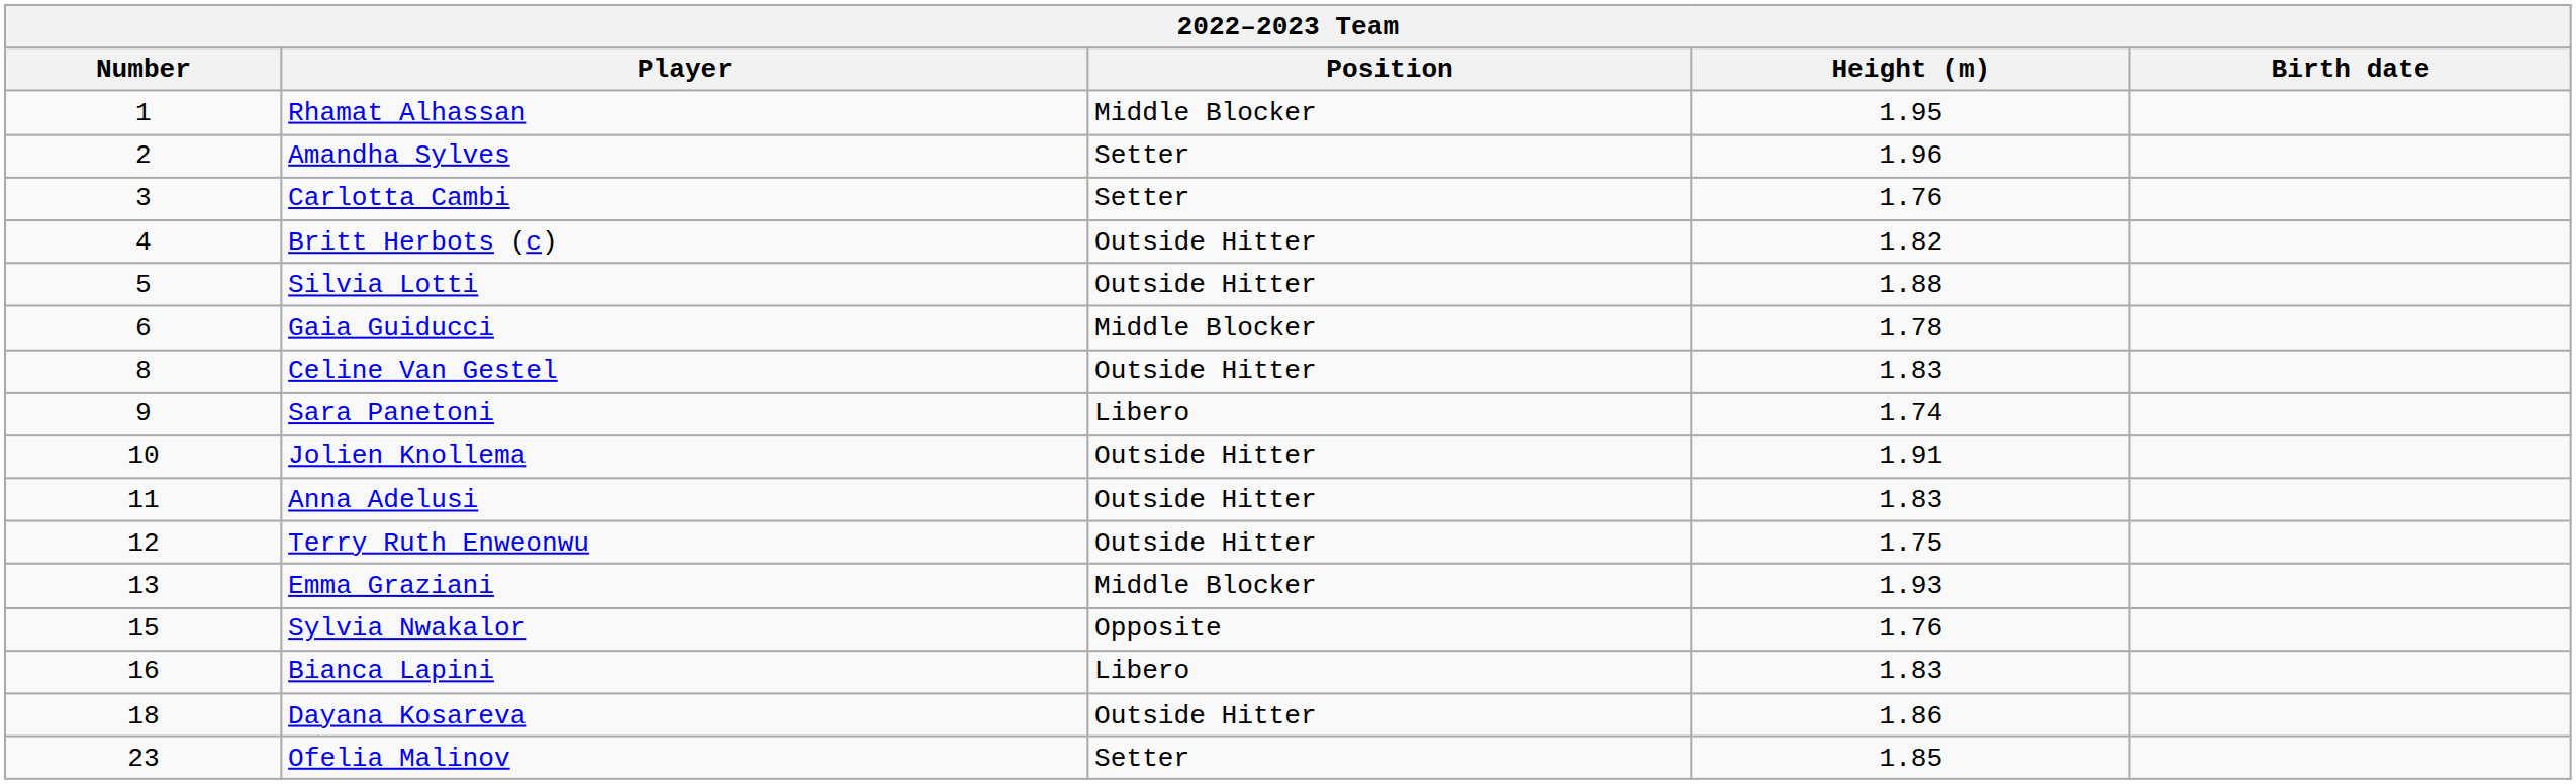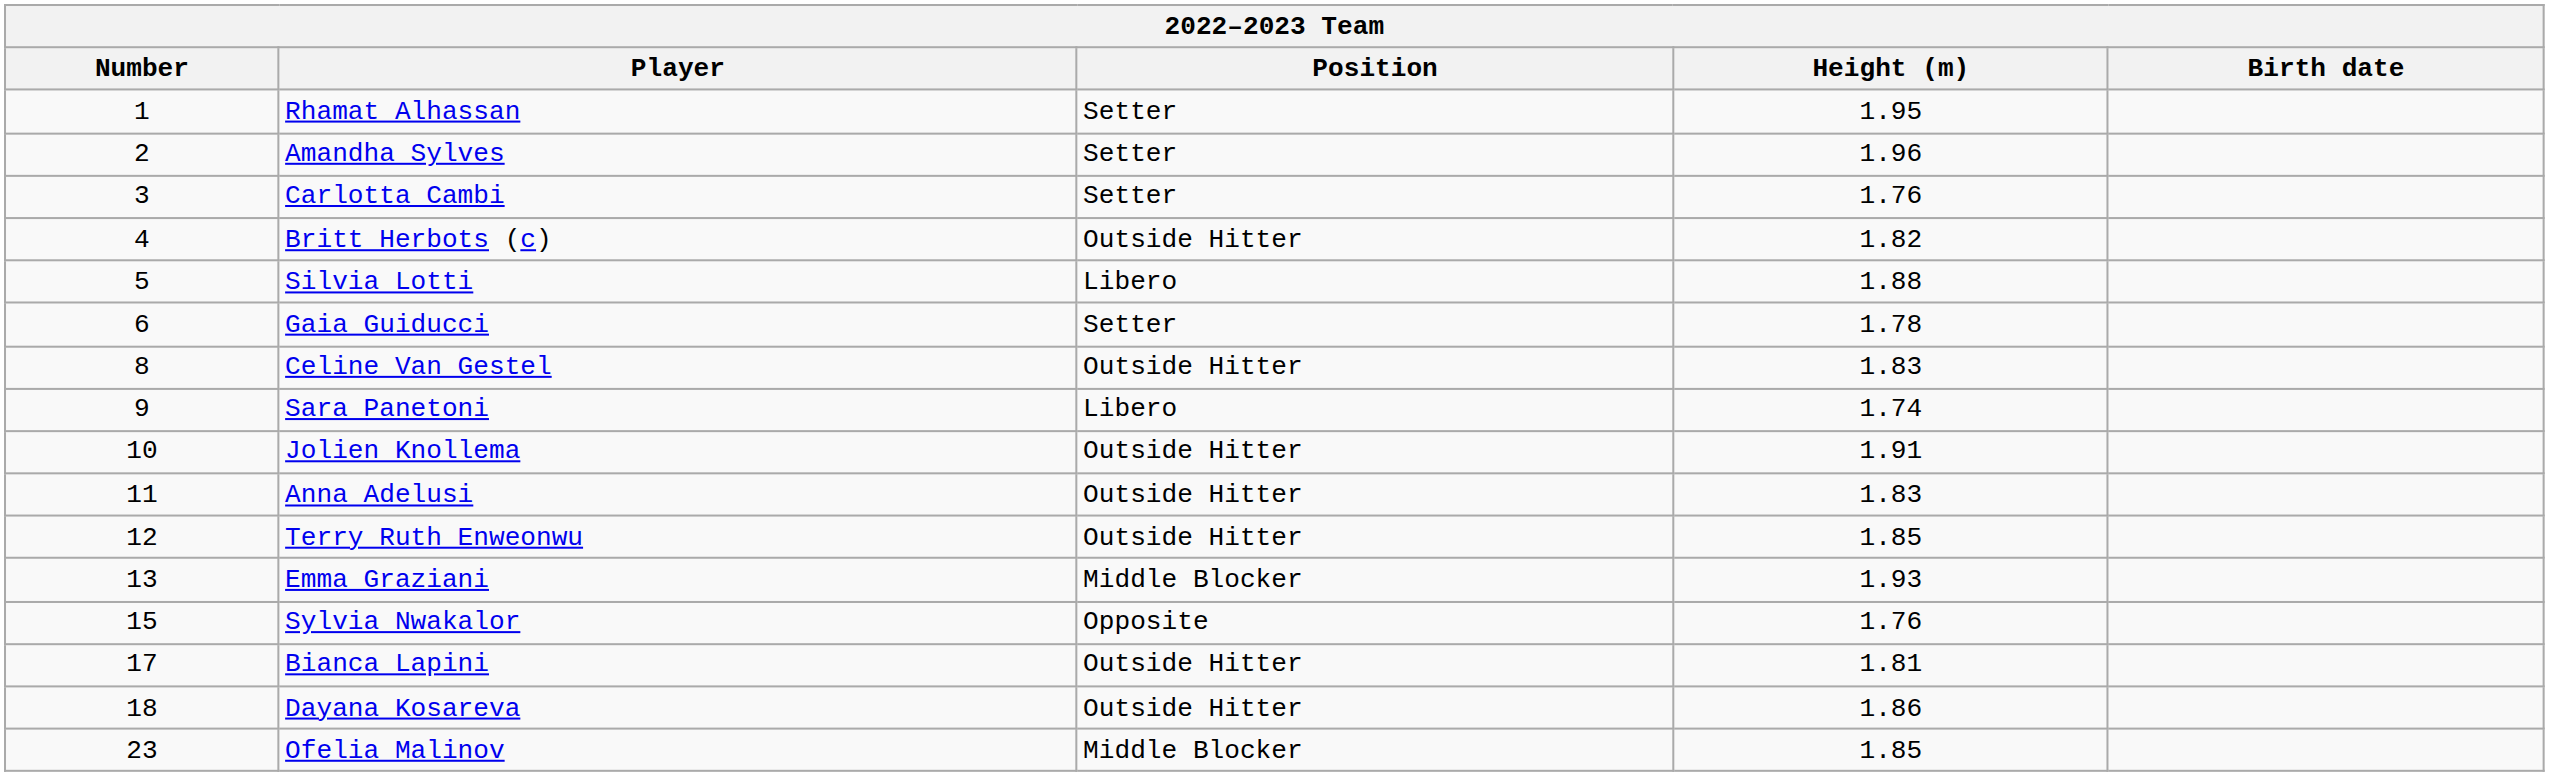 <table class="wikitable collapsible collapsed" style="width:100%;">
 <tr>
 <th colspan=6><strong>2022–2023 Team</strong></th>
 </tr>
 <tr>
 <th>Number</th>
 <th>Player</th>
 <th>Position</th>
 <th>Height (m)</th>
 <th>Birth date</th>
 </tr>
 <tr>
 <td align=center>1</td>
 <td> <a href='#'>Rhamat Alhassan</a></td>
-<td>Middle Blocker</td>
+<td>Setter</td>
 <td align=center>1.95</td>
 <td></td>
 </tr>
 <tr>
 <td align=center>2</td>
 <td> <a href='#'>Amandha Sylves</a></td>
 <td>Setter</td>
 <td align=center>1.96</td>
 <td></td>
 </tr>
 <tr>
 <td align=center>3</td>
 <td> <a href='#'>Carlotta Cambi</a></td>
 <td>Setter</td>
 <td align=center>1.76</td>
 <td></td>
 </tr>
 <tr>
 <td align=center>4</td>
 <td> <a href='#'>Britt Herbots</a> (<a href='#'>c</a>)</td>
 <td>Outside Hitter</td>
 <td align=center>1.82</td>
 <td></td>
 </tr>
 <tr>
 <td align=center>5</td>
 <td> <a href='#'>Silvia Lotti</a></td>
-<td>Outside Hitter</td>
+<td>Libero</td>
 <td align=center>1.88</td>
 <td></td>
 </tr>
 <tr>
 <td align=center>6</td>
 <td> <a href='#'>Gaia Guiducci</a></td>
-<td>Middle Blocker</td>
+<td>Setter</td>
 <td align=center>1.78</td>
 <td></td>
 </tr>
 <tr>
 <td align=center>8</td>
 <td> <a href='#'>Celine Van Gestel</a></td>
 <td>Outside Hitter</td>
 <td align=center>1.83</td>
 <td></td>
 </tr>
 <tr>
 <td align=center>9</td>
 <td> <a href='#'>Sara Panetoni</a></td>
 <td>Libero</td>
 <td align=center>1.74</td>
 <td></td>
 </tr>
 <tr>
 <td align=center>10</td>
 <td> <a href='#'>Jolien Knollema</a></td>
 <td>Outside Hitter</td>
 <td align=center>1.91</td>
 <td></td>
 </tr>
 <tr>
 <td align=center>11</td>
 <td> <a href='#'>Anna Adelusi</a></td>
 <td>Outside Hitter</td>
 <td align=center>1.83</td>
 <td></td>
 </tr>
 <tr>
 <td align=center>12</td>
 <td> <a href='#'>Terry Ruth Enweonwu</a></td>
 <td>Outside Hitter</td>
-<td align=center>1.75</td>
+<td align=center>1.85</td>
 <td></td>
 </tr>
 <tr>
 <td align=center>13</td>
 <td> <a href='#'>Emma Graziani</a></td>
 <td>Middle Blocker</td>
 <td align=center>1.93</td>
 <td></td>
 </tr>
 <tr>
 <td align=center>15</td>
 <td> <a href='#'>Sylvia Nwakalor</a></td>
 <td>Opposite</td>
 <td align=center>1.76</td>
 <td></td>
 </tr>
 <tr>
-<td align=center>16</td>
+<td align=center>17</td>
 <td> <a href='#'>Bianca Lapini</a></td>
-<td>Libero</td>
-<td align=center>1.83</td>
+<td>Outside Hitter</td>
+<td align=center>1.81</td>
 <td></td>
 </tr>
 <tr>
 <td align=center>18</td>
 <td> <a href='#'>Dayana Kosareva</a></td>
 <td>Outside Hitter</td>
 <td align=center>1.86</td>
 <td></td>
 </tr>
 <tr>
 <td align=center>23</td>
 <td> <a href='#'>Ofelia Malinov</a></td>
-<td>Setter</td>
+<td>Middle Blocker</td>
 <td align=center>1.85</td>
 <td></td>
 </tr>
 </table>
